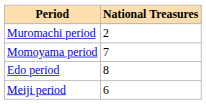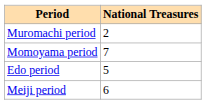 <table class="wikitable sortable" style="background:#ffffff;" style="text-align:center" align="left">
 <tr>
 <th align="left" style="background:#ffdead;">Period</th>
 <th align="left" style="background:#ffdead;">National Treasures</th>
 </tr>
 <tr>
 <td><a href='#'>Muromachi period</a></td>
 <td>2</td>
 </tr>
 <tr>
 <td><a href='#'>Momoyama period</a></td>
 <td>7</td>
 </tr>
 <tr>
 <td><a href='#'>Edo period</a></td>
-<td>8</td>
+<td>5</td>
 </tr>
 <tr>
 <td><a href='#'>Meiji period</a></td>
 <td>6</td>
 </tr>
 </table>
